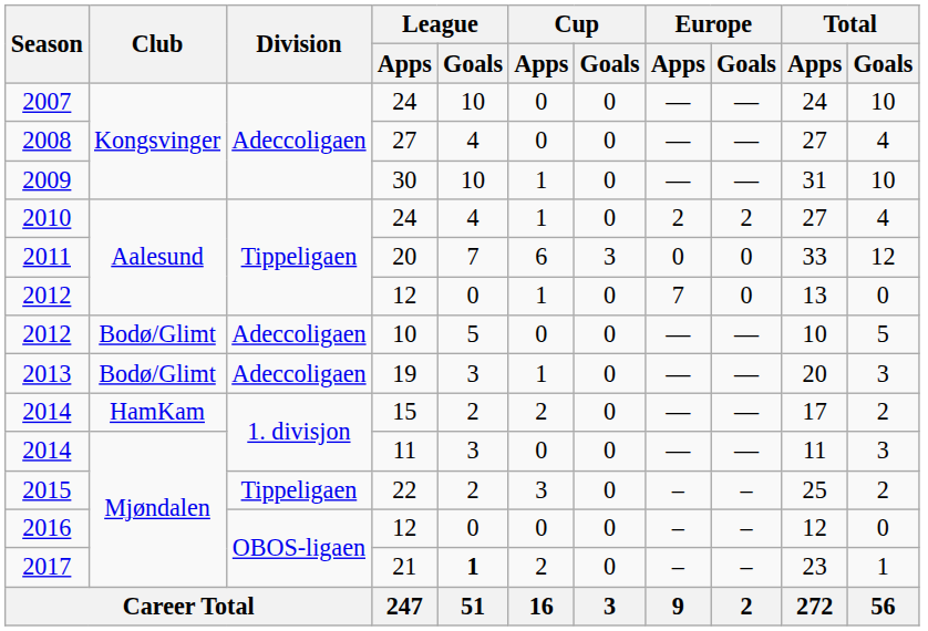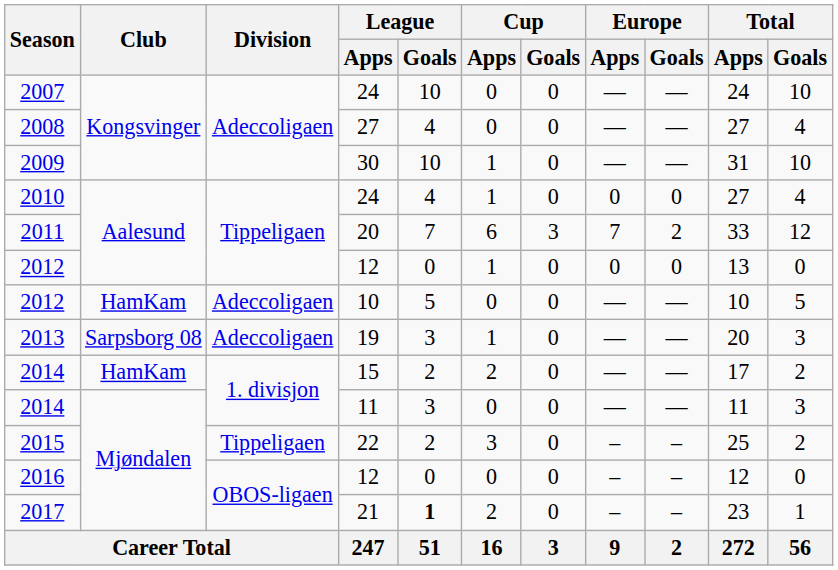 <table class="wikitable" style="text-align: center;">
 <tr>
 <th rowspan="2">Season</th>
 <th rowspan="2">Club</th>
 <th rowspan="2">Division</th>
 <th colspan="2">League</th>
 <th colspan="2">Cup</th>
 <th colspan="2">Europe</th>
 <th colspan="2">Total</th>
 </tr>
 <tr>
 <th>Apps</th>
 <th>Goals</th>
 <th>Apps</th>
 <th>Goals</th>
 <th>Apps</th>
 <th>Goals</th>
 <th>Apps</th>
 <th>Goals</th>
 </tr>
 <tr>
 <td><a href='#'>2007</a></td>
 <td rowspan="3" valign="center"><a href='#'>Kongsvinger</a></td>
 <td rowspan="3" valign="center"><a href='#'>Adeccoligaen</a></td>
 <td>24</td>
 <td>10</td>
 <td>0</td>
 <td>0</td>
 <td>—</td>
 <td>—</td>
 <td>24</td>
 <td>10</td>
 </tr>
 <tr>
 <td><a href='#'>2008</a></td>
 <td>27</td>
 <td>4</td>
 <td>0</td>
 <td>0</td>
 <td>—</td>
 <td>—</td>
 <td>27</td>
 <td>4</td>
 </tr>
 <tr>
 <td><a href='#'>2009</a></td>
 <td>30</td>
 <td>10</td>
 <td>1</td>
 <td>0</td>
 <td>—</td>
 <td>—</td>
 <td>31</td>
 <td>10</td>
 </tr>
 <tr>
 <td><a href='#'>2010</a></td>
 <td rowspan="3" valign="center"><a href='#'>Aalesund</a></td>
 <td rowspan="3" valign="center"><a href='#'>Tippeligaen</a></td>
 <td>24</td>
 <td>4</td>
 <td>1</td>
 <td>0</td>
-<td>2</td>
-<td>2</td>
+<td>0</td>
+<td>0</td>
 <td>27</td>
 <td>4</td>
 </tr>
 <tr>
 <td><a href='#'>2011</a></td>
 <td>20</td>
 <td>7</td>
 <td>6</td>
 <td>3</td>
-<td>0</td>
-<td>0</td>
+<td>7</td>
+<td>2</td>
 <td>33</td>
 <td>12</td>
 </tr>
 <tr>
 <td><a href='#'>2012</a></td>
 <td>12</td>
 <td>0</td>
 <td>1</td>
 <td>0</td>
-<td>7</td>
+<td>0</td>
 <td>0</td>
 <td>13</td>
 <td>0</td>
 </tr>
 <tr>
 <td><a href='#'>2012</a></td>
-<td rowspan="1" valign="center"><a href='#'>Bodø/Glimt</a></td>
+<td rowspan="1" valign="center"><a href='#'>HamKam</a></td>
 <td rowspan="1" valign="center"><a href='#'>Adeccoligaen</a></td>
 <td>10</td>
 <td>5</td>
 <td>0</td>
 <td>0</td>
 <td>—</td>
 <td>—</td>
 <td>10</td>
 <td>5</td>
 </tr>
 <tr>
 <td><a href='#'>2013</a></td>
-<td rowspan="1" valign="center"><a href='#'>Bodø/Glimt</a></td>
+<td rowspan="1" valign="center"><a href='#'>Sarpsborg 08</a></td>
 <td rowspan="1" valign="center"><a href='#'>Adeccoligaen</a></td>
 <td>19</td>
 <td>3</td>
 <td>1</td>
 <td>0</td>
 <td>—</td>
 <td>—</td>
 <td>20</td>
 <td>3</td>
 </tr>
 <tr>
 <td><a href='#'>2014</a></td>
 <td rowspan="1" valign="center"><a href='#'>HamKam</a></td>
 <td rowspan="2" valign="center"><a href='#'>1. divisjon</a></td>
 <td>15</td>
 <td>2</td>
 <td>2</td>
 <td>0</td>
 <td>—</td>
 <td>—</td>
 <td>17</td>
 <td>2</td>
 </tr>
 <tr>
 <td><a href='#'>2014</a></td>
 <td rowspan="4" valign="center"><a href='#'>Mjøndalen</a></td>
 <td>11</td>
 <td>3</td>
 <td>0</td>
 <td>0</td>
 <td>—</td>
 <td>—</td>
 <td>11</td>
 <td>3</td>
 </tr>
 <tr>
 <td><a href='#'>2015</a></td>
 <td rowspan="1" valign="center"><a href='#'>Tippeligaen</a></td>
 <td>22</td>
 <td>2</td>
 <td>3</td>
 <td>0</td>
 <td>–</td>
 <td>–</td>
 <td>25</td>
 <td>2</td>
 </tr>
 <tr>
 <td><a href='#'>2016</a></td>
 <td rowspan="2" valign="center"><a href='#'>OBOS-ligaen</a></td>
 <td>12</td>
 <td>0</td>
 <td>0</td>
 <td>0</td>
 <td>–</td>
 <td>–</td>
 <td>12</td>
 <td>0</td>
 </tr>
 <tr>
 <td><a href='#'>2017</a></td>
 <td>21</td>
 <td><strong>1</strong></td>
 <td>2</td>
 <td>0</td>
 <td>–</td>
 <td>–</td>
 <td>23</td>
 <td>1</td>
 </tr>
 <tr>
 <th colspan="3">Career Total</th>
 <th>247</th>
 <th>51</th>
 <th>16</th>
 <th>3</th>
 <th>9</th>
 <th>2</th>
 <th>272</th>
 <th>56</th>
 </tr>
 </table>
